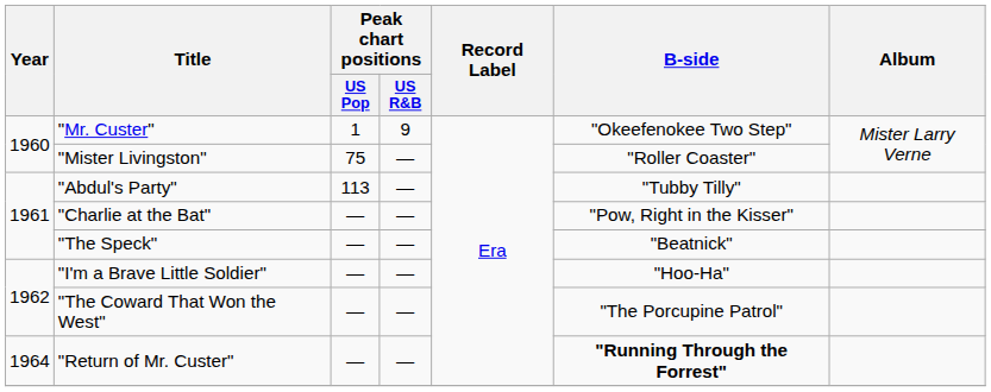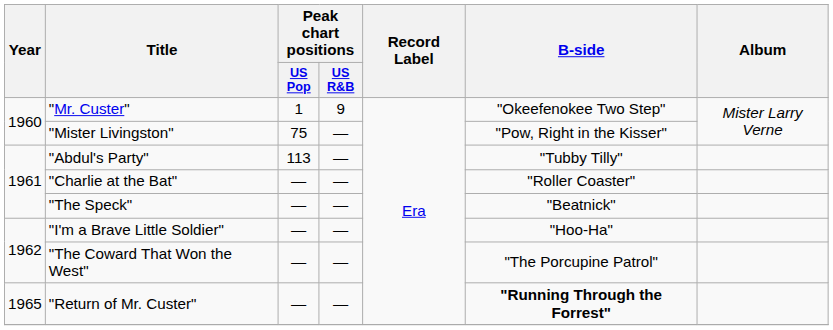 <table class="wikitable" style=text-align:center;>
 <tr>
 <th rowspan="2">Year</th>
 <th rowspan="2">Title</th>
 <th colspan="2">Peak chart<br>positions</th>
 <th rowspan="2">Record Label</th>
 <th rowspan="2"><a href='#'>B-side</a></th>
 <th rowspan="2">Album</th>
 </tr>
 <tr style="font-size:smaller;">
 <th align=centre><a href='#'>US<br>Pop</a></th>
 <th align=centre><a href='#'>US<br>R&B</a></th>
 </tr>
 <tr>
 <td rowspan="2">1960</td>
 <td align=left>"<a href='#'>Mr. Custer</a>"</td>
 <td>1</td>
 <td>9</td>
 <td rowspan="8"><a href='#'>Era</a></td>
 <td rowspan="1">"Okeefenokee Two Step"</td>
 <td rowspan="2"><em>Mister Larry Verne</em></td>
 </tr>
 <tr>
 <td align=left>"Mister Livingston"</td>
 <td>75</td>
 <td>—</td>
-<td rowspan="1">"Roller Coaster"</td>
+<td rowspan="1">"Pow, Right in the Kisser"</td>
 </tr>
 <tr>
 <td rowspan="3">1961</td>
 <td align=left>"Abdul's Party"</td>
 <td>113</td>
 <td>—</td>
 <td rowspan="1">"Tubby Tilly"</td>
 <td rowspan="1"></td>
 </tr>
 <tr>
 <td align=left>"Charlie at the Bat"</td>
 <td>—</td>
 <td>—</td>
-<td rowspan="1">"Pow, Right in the Kisser"</td>
+<td rowspan="1">"Roller Coaster"</td>
 <td rowspan="1"></td>
 </tr>
 <tr>
 <td align=left>"The Speck"</td>
 <td>—</td>
 <td>—</td>
 <td rowspan="1">"Beatnick"</td>
 <td rowspan="1"></td>
 </tr>
 <tr>
 <td rowspan="2">1962</td>
 <td align=left>"I'm a Brave Little Soldier"</td>
 <td>—</td>
 <td>—</td>
 <td rowspan="1">"Hoo-Ha"</td>
 <td rowspan="1"></td>
 </tr>
 <tr>
 <td align=left>"The Coward That Won the West"</td>
 <td>—</td>
 <td>—</td>
 <td rowspan="1">"The Porcupine Patrol"</td>
 <td rowspan="1"></td>
 </tr>
 <tr>
-<td rowspan="1">1964</td>
+<td rowspan="1">1965</td>
 <td align=left>"Return of Mr. Custer"</td>
 <td>—</td>
 <td>—</td>
 <td rowspan="1"><strong>"Running Through the Forrest"</strong></td>
 <td rowspan="1"></td>
 </tr>
 <tr>
 </tr>
 </table>
